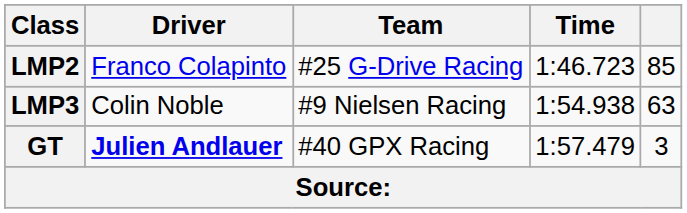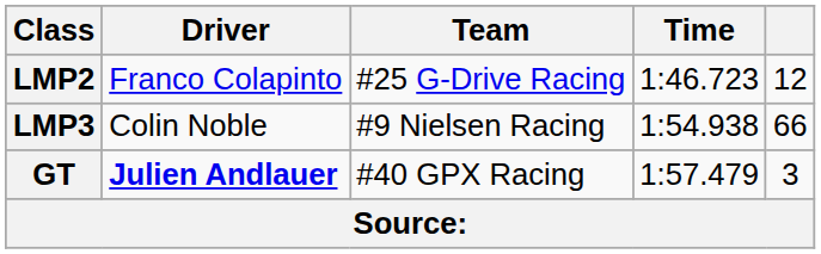 <table class="wikitable" style="font-size: 90%;">
 <tr>
 <th>Class</th>
 <th>Driver</th>
 <th>Team</th>
 <th>Time</th>
 <th></th>
 </tr>
 <tr>
 <th>LMP2</th>
 <td> <a href='#'>Franco Colapinto</a></td>
 <td> #25 <a href='#'>G-Drive Racing</a></td>
 <td>1:46.723</td>
-<td align="center">85</td>
+<td align="center">12</td>
 </tr>
 <tr>
 <th>LMP3</th>
 <td> Colin Noble</td>
 <td> #9 Nielsen Racing</td>
 <td>1:54.938</td>
-<td align="center">63</td>
+<td align="center">66</td>
 </tr>
 <tr>
 <th>GT</th>
 <td><strong> <a href='#'>Julien Andlauer</a></strong></td>
 <td> #40 GPX Racing</td>
 <td>1:57.479</td>
 <td align="center">3</td>
 </tr>
 <tr>
 <th colspan="5">Source:</th>
 </tr>
 </table>
